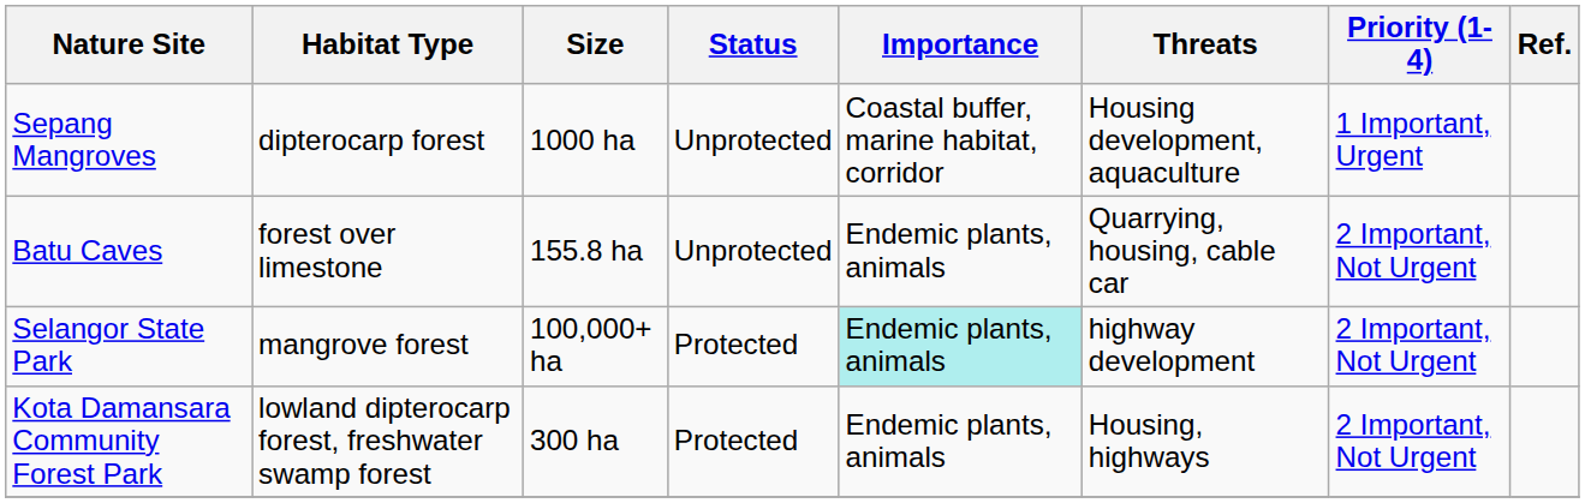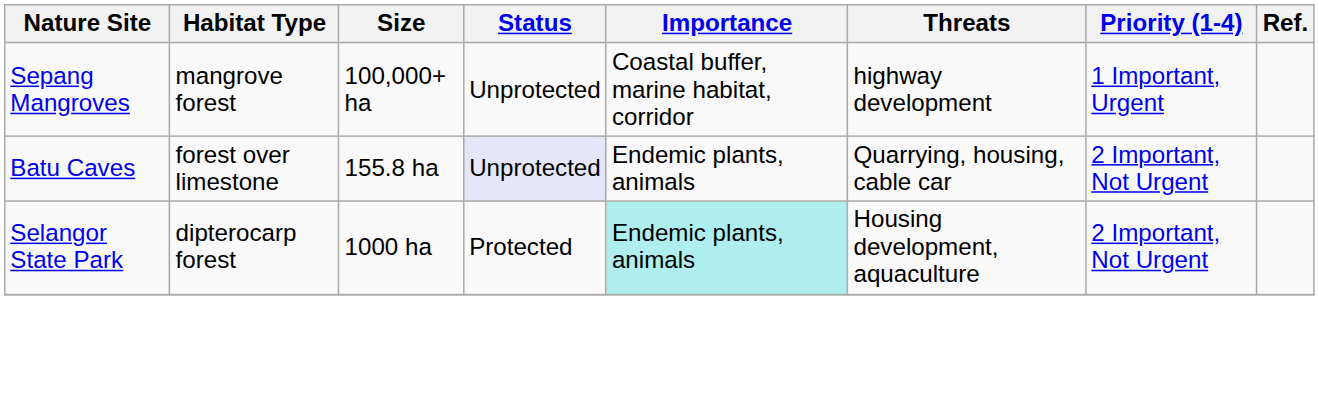 <table class="wikitable sortable">
 <tr>
 <th>Nature Site</th>
 <th>Habitat Type</th>
 <th>Size</th>
 <th><a href='#'>Status</a></th>
 <th><a href='#'>Importance</a></th>
 <th>Threats</th>
 <th><a href='#'>Priority (1-4)</a></th>
 <th>Ref.</th>
 </tr>
 <tr>
 <td><a href='#'>Sepang Mangroves</a></td>
-<td>dipterocarp forest</td>
-<td>1000 ha</td>
+<td>mangrove forest</td>
+<td>100,000+ ha</td>
 <td>Unprotected</td>
 <td>Coastal buffer, marine habitat, corridor</td>
-<td>Housing development, aquaculture</td>
+<td>highway development</td>
 <td><a href='#'>1 Important, Urgent</a></td>
 <td></td>
 </tr>
 <tr>
 <td><a href='#'>Batu Caves</a></td>
 <td>forest over limestone</td>
 <td>155.8 ha</td>
-<td>Unprotected</td>
+<td style="background: lavender;">Unprotected</td>
 <td>Endemic plants, animals</td>
 <td>Quarrying, housing, cable car</td>
 <td><a href='#'>2 Important, Not Urgent</a></td>
 <td></td>
 </tr>
 <tr>
 <td><a href='#'>Selangor State Park</a></td>
-<td>mangrove forest</td>
-<td>100,000+ ha</td>
+<td>dipterocarp forest</td>
+<td>1000 ha</td>
 <td>Protected</td>
 <td style="background: paleturquoise;">Endemic plants, animals</td>
-<td>highway development</td>
-<td><a href='#'>2 Important, Not Urgent</a></td>
-<td></td>
-</tr>
-<tr>
-<td><a href='#'>Kota Damansara Community Forest Park</a></td>
-<td>lowland dipterocarp forest, freshwater swamp forest</td>
-<td>300 ha</td>
-<td>Protected</td>
-<td>Endemic plants, animals</td>
-<td>Housing, highways</td>
+<td>Housing development, aquaculture</td>
 <td><a href='#'>2 Important, Not Urgent</a></td>
 <td></td>
 </tr>
 <tr>
 </tr>
 </table>
